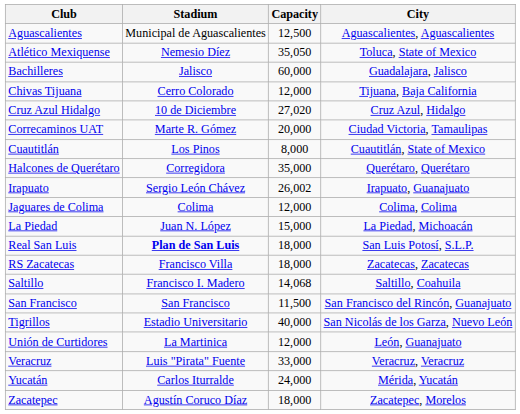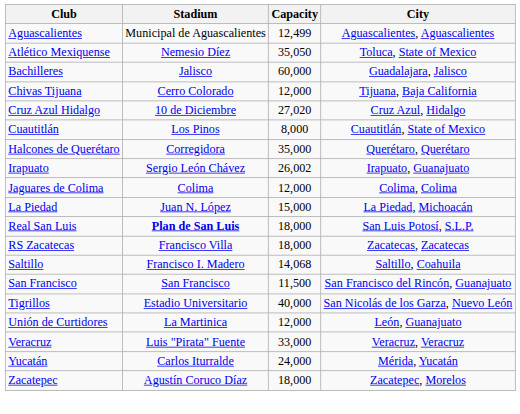 <table class="wikitable" style="margin:0.5em auto">
 <tr>
 <th>Club</th>
 <th>Stadium</th>
 <th>Capacity</th>
 <th>City</th>
 </tr>
 <tr>
 <td><a href='#'>Aguascalientes</a></td>
 <td align="center">Municipal de Aguascalientes</td>
-<td align="center">12,500</td>
+<td align="center">12,499</td>
 <td align="center"><a href='#'>Aguascalientes</a>, <a href='#'>Aguascalientes</a></td>
 </tr>
 <tr>
 <td><a href='#'>Atlético Mexiquense</a></td>
 <td align="center"><a href='#'>Nemesio Díez</a></td>
 <td align="center">35,050</td>
 <td align="center"><a href='#'>Toluca</a>, <a href='#'>State of Mexico</a></td>
 </tr>
 <tr>
 <td><a href='#'>Bachilleres</a></td>
 <td align="center"><a href='#'>Jalisco</a></td>
 <td align="center">60,000</td>
 <td align="center"><a href='#'>Guadalajara</a>, <a href='#'>Jalisco</a></td>
 </tr>
 <tr>
 <td><a href='#'>Chivas Tijuana</a></td>
 <td align="center"><a href='#'>Cerro Colorado</a></td>
 <td align="center">12,000</td>
 <td align="center"><a href='#'>Tijuana</a>, <a href='#'>Baja California</a></td>
 </tr>
 <tr>
 <td><a href='#'>Cruz Azul Hidalgo</a></td>
 <td align="center"><a href='#'>10 de Diciembre</a></td>
 <td align="center">27,020</td>
 <td align="center"><a href='#'>Cruz Azul</a>, <a href='#'>Hidalgo</a></td>
-</tr>
-<tr>
-<td><a href='#'>Correcaminos UAT</a></td>
-<td align="center"><a href='#'>Marte R. Gómez</a></td>
-<td align="center">20,000</td>
-<td align="center"><a href='#'>Ciudad Victoria</a>, <a href='#'>Tamaulipas</a></td>
 </tr>
 <tr>
 <td><a href='#'>Cuautitlán</a></td>
 <td align="center"><a href='#'>Los Pinos</a></td>
 <td align="center">8,000</td>
 <td align="center"><a href='#'>Cuautitlán</a>, <a href='#'>State of Mexico</a></td>
 </tr>
 <tr>
 <td><a href='#'>Halcones de Querétaro</a></td>
 <td align="center"><a href='#'>Corregidora</a></td>
 <td align="center">35,000</td>
 <td align="center"><a href='#'>Querétaro</a>, <a href='#'>Querétaro</a></td>
 </tr>
 <tr>
 <td><a href='#'>Irapuato</a></td>
 <td align="center"><a href='#'>Sergio León Chávez</a></td>
 <td align="center">26,002</td>
 <td align="center"><a href='#'>Irapuato</a>, <a href='#'>Guanajuato</a></td>
 </tr>
 <tr>
 <td><a href='#'>Jaguares de Colima</a></td>
 <td align="center"><a href='#'>Colima</a></td>
 <td align="center">12,000</td>
 <td align="center"><a href='#'>Colima</a>, <a href='#'>Colima</a></td>
 </tr>
 <tr>
 <td><a href='#'>La Piedad</a></td>
 <td align="center"><a href='#'>Juan N. López</a></td>
 <td align="center">15,000</td>
 <td align="center"><a href='#'>La Piedad</a>, <a href='#'>Michoacán</a></td>
 </tr>
 <tr>
 <td><a href='#'>Real San Luis</a></td>
 <td align="center"><strong><a href='#'>Plan de San Luis</a></strong></td>
 <td align="center">18,000</td>
 <td align="center"><a href='#'>San Luis Potosí</a>, <a href='#'>S.L.P.</a></td>
 </tr>
 <tr>
 <td><a href='#'>RS Zacatecas</a></td>
 <td align="center"><a href='#'>Francisco Villa</a></td>
 <td align="center">18,000</td>
 <td align="center"><a href='#'>Zacatecas</a>, <a href='#'>Zacatecas</a></td>
 </tr>
 <tr>
 <td><a href='#'>Saltillo</a></td>
 <td align="center"><a href='#'>Francisco I. Madero</a></td>
 <td align="center">14,068</td>
 <td align="center"><a href='#'>Saltillo</a>, <a href='#'>Coahuila</a></td>
 </tr>
 <tr>
 <td><a href='#'>San Francisco</a></td>
 <td align="center"><a href='#'>San Francisco</a></td>
 <td align="center">11,500</td>
 <td align="center"><a href='#'>San Francisco del Rincón</a>, <a href='#'>Guanajuato</a></td>
 </tr>
 <tr>
 <td><a href='#'>Tigrillos</a></td>
 <td align="center"><a href='#'>Estadio Universitario</a></td>
 <td align="center">40,000</td>
 <td align="center"><a href='#'>San Nicolás de los Garza</a>, <a href='#'>Nuevo León</a></td>
 </tr>
 <tr>
 <td><a href='#'>Unión de Curtidores</a></td>
 <td align="center"><a href='#'>La Martinica</a></td>
 <td align="center">12,000</td>
 <td align="center"><a href='#'>León</a>, <a href='#'>Guanajuato</a></td>
 </tr>
 <tr>
 <td><a href='#'>Veracruz</a></td>
 <td align="center"><a href='#'>Luis "Pirata" Fuente</a></td>
 <td align="center">33,000</td>
 <td align="center"><a href='#'>Veracruz</a>, <a href='#'>Veracruz</a></td>
 </tr>
 <tr>
 <td><a href='#'>Yucatán</a></td>
 <td align="center"><a href='#'>Carlos Iturralde</a></td>
 <td align="center">24,000</td>
 <td align="center"><a href='#'>Mérida</a>, <a href='#'>Yucatán</a></td>
 </tr>
 <tr>
 <td><a href='#'>Zacatepec</a></td>
 <td align="center"><a href='#'>Agustín Coruco Díaz</a></td>
 <td align="center">18,000</td>
 <td align="center"><a href='#'>Zacatepec</a>, <a href='#'>Morelos</a></td>
 </tr>
 </table>
